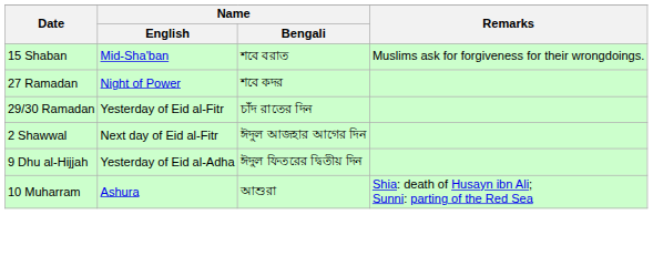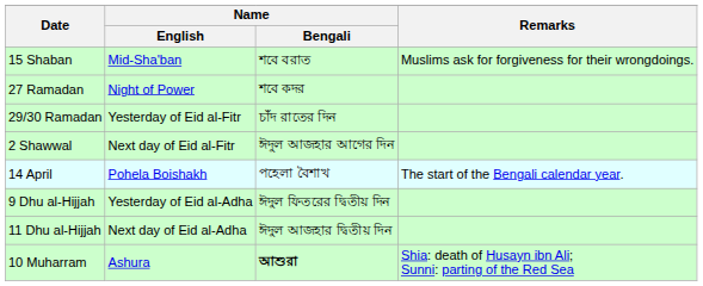 <table class="wikitable">
 <tr>
 </tr>
 <tr>
 <th rowspan="2">Date</th>
 <th colspan="2">Name</th>
 <th rowspan="2">Remarks</th>
 </tr>
 <tr>
 <th>English</th>
 <th>Bengali</th>
 </tr>
 <tr BGCOLOR=#CCFFCC>
 <td>15 Shaban</td>
 <td><a href='#'>Mid-Sha'ban</a></td>
 <td>শবে বরাত</td>
 <td>Muslims ask for forgiveness for their wrongdoings.</td>
 </tr>
 <tr BGCOLOR=#CCFFCC>
 <td>27 Ramadan</td>
 <td><a href='#'>Night of Power</a></td>
 <td>শবে কদর</td>
 <td></td>
 </tr>
 <tr BGCOLOR=#CCFFCC>
 <td>29/30 Ramadan</td>
 <td>Yesterday of Eid al-Fitr</td>
 <td>চাঁদ রাতের দিন</td>
 <td></td>
 </tr>
 <tr BGCOLOR=#CCFFCC>
 <td>2 Shawwal</td>
 <td>Next day of Eid al-Fitr</td>
 <td>ঈদুল আজহার আগের দিন</td>
 <td></td>
 </tr>
+<tr BGCOLOR=#E0FFFF>
+<td>14 April</td>
+<td><a href='#'>Pohela Boishakh</a></td>
+<td>পহেলা বৈশাখ</td>
+<td>The start of the <a href='#'>Bengali calendar year</a>.</td>
+</tr>
 <tr BGCOLOR=#CCFFCC>
 <td>9 Dhu al-Hijjah</td>
 <td>Yesterday of Eid al-Adha</td>
 <td>ঈদুল ফিতরের দ্বিতীয় দিন</td>
 <td></td>
 </tr>
 <tr BGCOLOR=#CCFFCC>
+<td>11 Dhu al-Hijjah</td>
+<td>Next day of Eid al-Adha</td>
+<td>ঈদুল আজহার দ্বিতীয় দিন</td>
+<td></td>
+</tr>
+<tr BGCOLOR=#CCFFCC>
 <td>10 Muharram</td>
 <td><a href='#'>Ashura</a></td>
-<td>আশুরা</td>
+<td><strong>আশুরা</strong></td>
 <td><a href='#'>Shia</a>: death of <a href='#'>Husayn ibn Ali</a>;<br><a href='#'>Sunni</a>: <a href='#'>parting of the Red Sea</a></td>
 </tr>
 </table>
